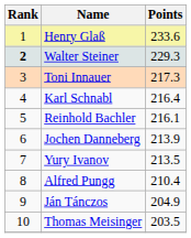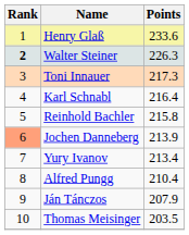 <table class="wikitable sortable">
 <tr>
 <th align=Center>Rank</th>
 <th>Name</th>
 <th>Points</th>
 </tr>
 <tr style="background:#F7F6A8">
 <td align=center>1</td>
 <td> <a href='#'>Henry Glaß</a></td>
 <td align=center>233.6</td>
 </tr>
 <tr style="background: #DCE5E5;">
 <td align=center><strong>2</strong></td>
 <td> <a href='#'>Walter Steiner</a></td>
-<td align=center>229.3</td>
+<td align=center>226.3</td>
 </tr>
 <tr style="background: #FFDAB9;">
 <td align=center>3</td>
 <td> <a href='#'>Toni Innauer</a></td>
 <td align=center>217.3</td>
 </tr>
 <tr>
 <td align=center>4</td>
 <td> <a href='#'>Karl Schnabl</a></td>
 <td align=center>216.4</td>
 </tr>
 <tr>
 <td align=center>5</td>
 <td> <a href='#'>Reinhold Bachler</a></td>
-<td align=center>216.1</td>
+<td align=center>215.8</td>
 </tr>
 <tr>
-<td align=center>6</td>
+<td align=center style="background: lightsalmon;">6</td>
 <td> <a href='#'>Jochen Danneberg</a></td>
 <td align=center>213.9</td>
 </tr>
 <tr>
 <td align=center>7</td>
 <td> <a href='#'>Yury Ivanov</a></td>
-<td align=center>213.5</td>
+<td align=center>213.4</td>
 </tr>
 <tr>
 <td align=center>8</td>
 <td> <a href='#'>Alfred Pungg</a></td>
 <td align=center>210.4</td>
 </tr>
 <tr>
 <td align=center>9</td>
 <td> <a href='#'>Ján Tánczos</a></td>
-<td align=center>204.9</td>
+<td align=center>207.9</td>
 </tr>
 <tr>
 <td align=center>10</td>
 <td> <a href='#'>Thomas Meisinger</a></td>
 <td align=center>203.5</td>
 </tr>
 <tr>
 </tr>
 </table>
